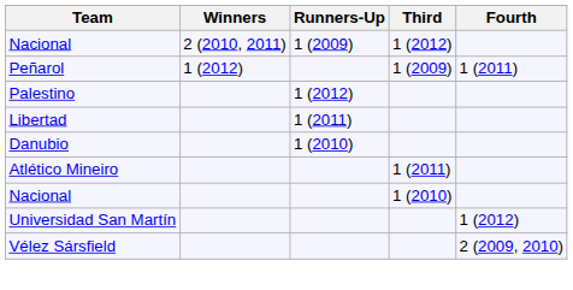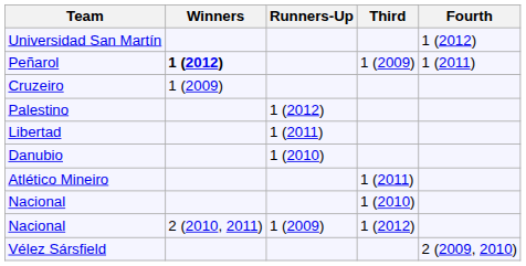 <table class="wikitable">
 <tr align=left>
 <th>Team</th>
 <th>Winners</th>
 <th>Runners-Up</th>
 <th>Third</th>
 <th>Fourth</th>
 </tr>
 <tr style="background: #F5F5FF;">
-<td> <a href='#'>Nacional</a></td>
-<td>2 (<a href='#'>2010</a>, <a href='#'>2011</a>)</td>
-<td>1 (<a href='#'>2009</a>)</td>
+<td> <a href='#'>Universidad San Martín</a></td>
+<td></td>
+<td></td>
+<td></td>
 <td>1 (<a href='#'>2012</a>)</td>
-<td></td>
 </tr>
 <tr style="background: #F5F5FF;">
 <td> <a href='#'>Peñarol</a></td>
-<td>1 (<a href='#'>2012</a>)</td>
+<td><strong>1 (<a href='#'>2012</a>)</strong></td>
 <td></td>
 <td>1 (<a href='#'>2009</a>)</td>
 <td>1 (<a href='#'>2011</a>)</td>
+</tr>
+<tr style="background: #F5F5FF;">
+<td> <a href='#'>Cruzeiro</a></td>
+<td>1 (<a href='#'>2009</a>)</td>
+<td></td>
+<td></td>
+<td></td>
 </tr>
 <tr style="background: #F5F5FF;">
 <td> <a href='#'>Palestino</a></td>
 <td></td>
 <td>1 (<a href='#'>2012</a>)</td>
 <td></td>
 <td></td>
 </tr>
 <tr style="background: #F5F5FF;">
 <td> <a href='#'>Libertad</a></td>
 <td></td>
 <td>1 (<a href='#'>2011</a>)</td>
 <td></td>
 <td></td>
 </tr>
 <tr style="background: #F5F5FF;">
 <td> <a href='#'>Danubio</a></td>
 <td></td>
 <td>1 (<a href='#'>2010</a>)</td>
 <td></td>
 <td></td>
 </tr>
 <tr style="background: #F5F5FF;">
 <td> <a href='#'>Atlético Mineiro</a></td>
 <td></td>
 <td></td>
 <td>1 (<a href='#'>2011</a>)</td>
 <td></td>
 </tr>
 <tr style="background: #F5F5FF;">
 <td> <a href='#'>Nacional</a></td>
 <td></td>
 <td></td>
 <td>1 (<a href='#'>2010</a>)</td>
 <td></td>
 </tr>
 <tr style="background: #F5F5FF;">
-<td> <a href='#'>Universidad San Martín</a></td>
+<td> <a href='#'>Nacional</a></td>
+<td>2 (<a href='#'>2010</a>, <a href='#'>2011</a>)</td>
+<td>1 (<a href='#'>2009</a>)</td>
+<td>1 (<a href='#'>2012</a>)</td>
 <td></td>
-<td></td>
-<td></td>
-<td>1 (<a href='#'>2012</a>)</td>
 </tr>
 <tr style="background: #F5F5FF;">
 <td> <a href='#'>Vélez Sársfield</a></td>
 <td></td>
 <td></td>
 <td></td>
 <td>2 (<a href='#'>2009</a>, <a href='#'>2010</a>)</td>
 </tr>
 </table>
